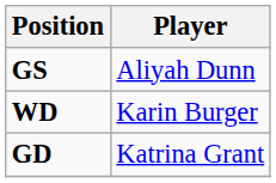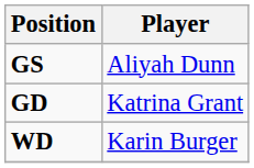 <table class="wikitable collapsible">
 <tr>
 <th>Position</th>
 <th>Player</th>
 </tr>
 <tr>
 <td><strong>GS</strong></td>
 <td><a href='#'>Aliyah Dunn </a></td>
 </tr>
 <tr>
+<td><strong>GD</strong></td>
+<td><a href='#'>Katrina Grant</a></td>
+</tr>
+<tr>
 <td><strong>WD</strong></td>
 <td><a href='#'>Karin Burger</a></td>
 </tr>
 <tr>
-<td><strong>GD</strong></td>
-<td><a href='#'>Katrina Grant</a></td>
-</tr>
-<tr>
 </tr>
 </table>
